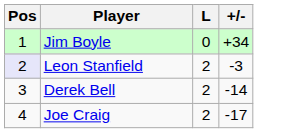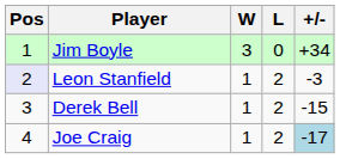 <table class="wikitable" style="font-size: 100%">
 <tr>
 <th width=20>Pos</th>
 <th width=150>Player</th>
+<th width=20>W</th>
 <th width=20>L</th>
 <th width=20>+/-</th>
 </tr>
 <tr align=center style="background: #ccffcc;">
 <td>1</td>
 <td align="left"> <a href='#'>Jim Boyle</a></td>
+<td>3</td>
 <td>0</td>
 <td>+34</td>
 </tr>
 <tr align=center>
 <td style="background: lavender;">2</td>
 <td align="left"> <a href='#'>Leon Stanfield</a></td>
+<td>1</td>
 <td>2</td>
 <td>-3</td>
 </tr>
 <tr align=center>
 <td>3</td>
 <td align="left"> <a href='#'>Derek Bell</a></td>
+<td>1</td>
 <td>2</td>
-<td>-14</td>
+<td>-15</td>
 </tr>
 <tr align=center>
 <td>4</td>
 <td align="left"> <a href='#'>Joe Craig</a></td>
+<td>1</td>
 <td>2</td>
-<td>-17</td>
+<td style="background: lightblue;">-17</td>
 </tr>
 </table>
